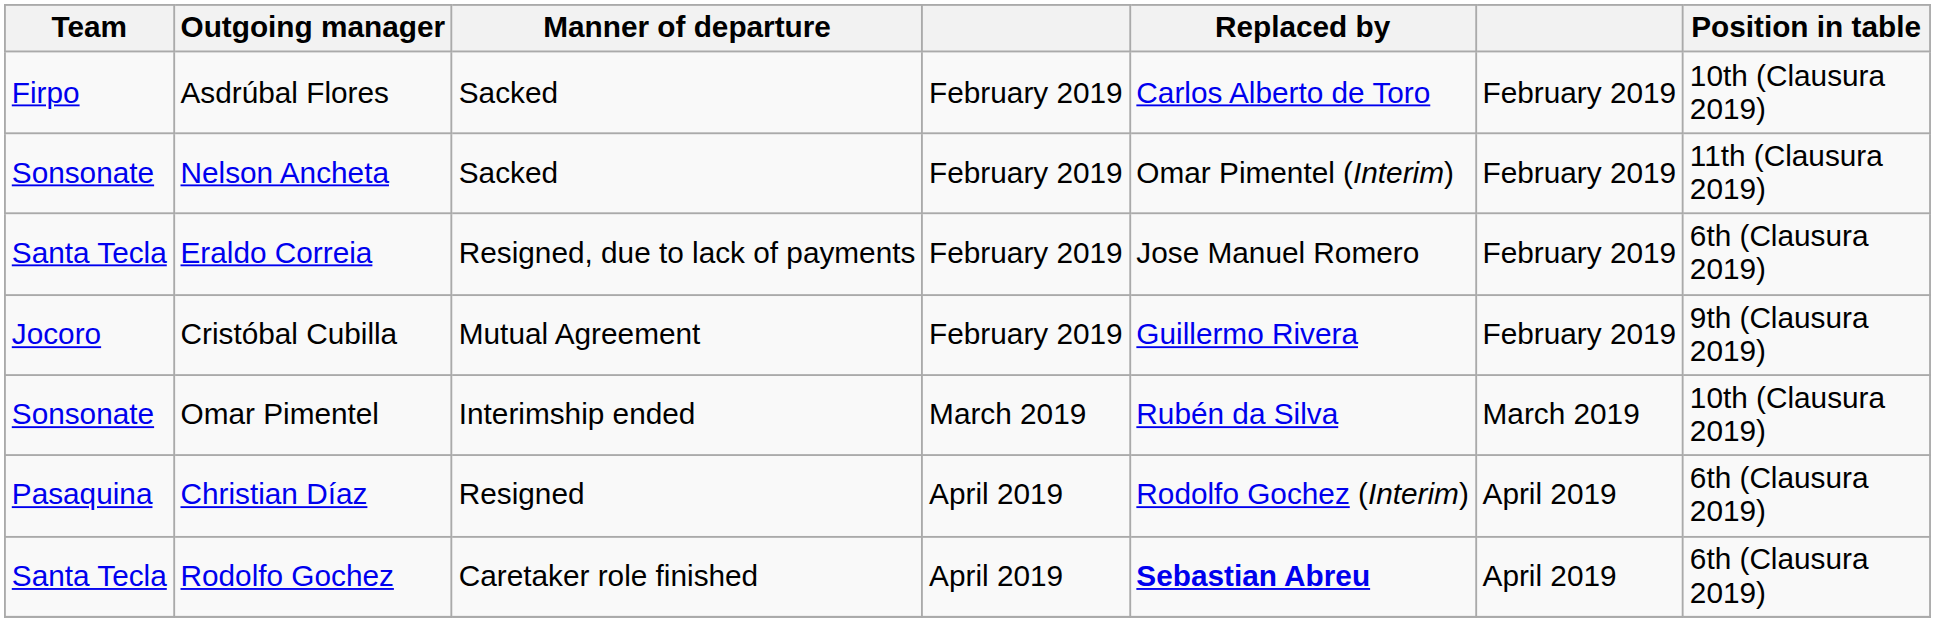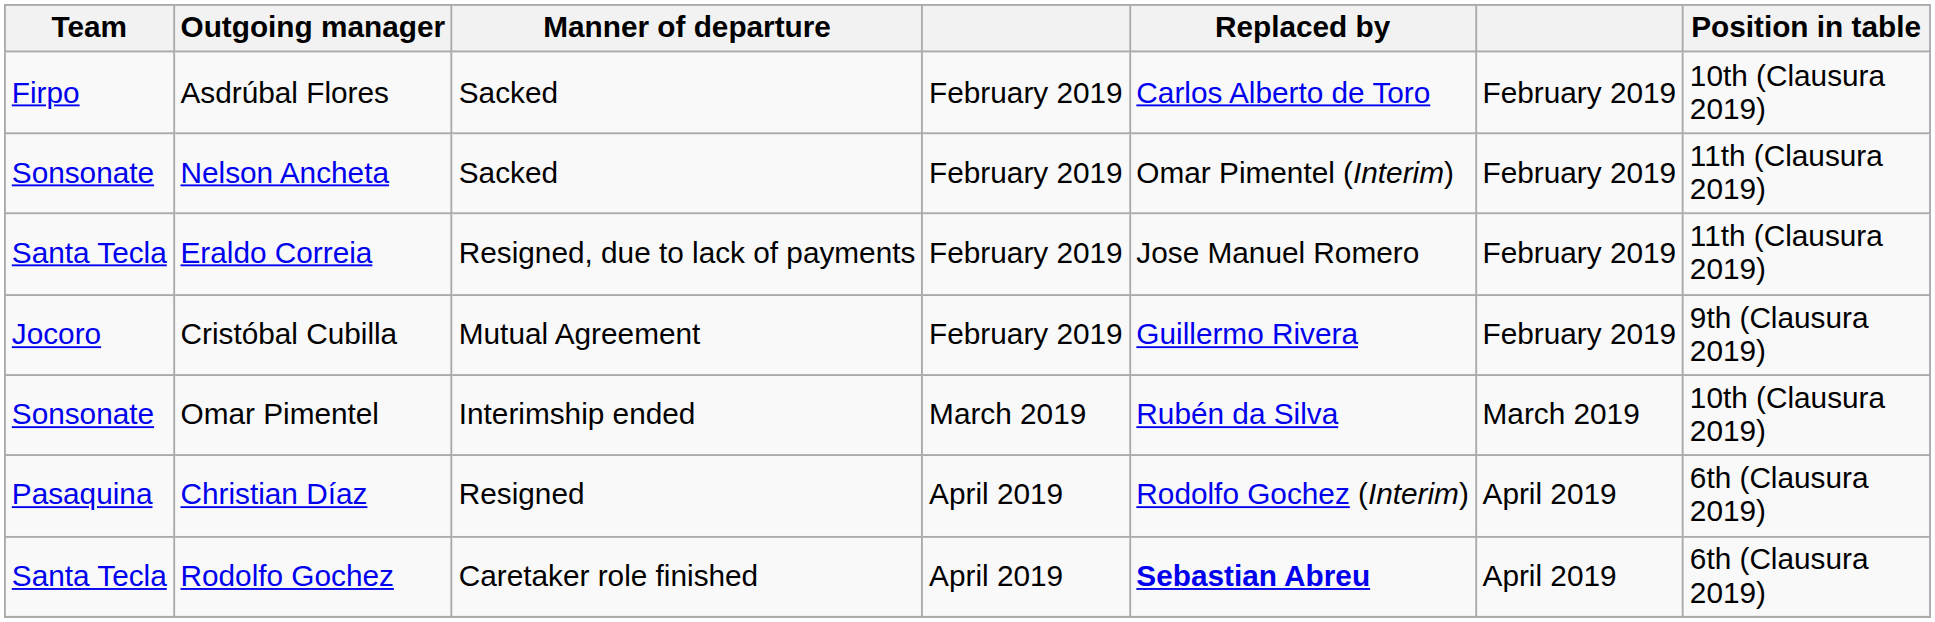 <table class="wikitable">
 <tr>
 <th>Team</th>
 <th>Outgoing manager</th>
 <th>Manner of departure</th>
 <th></th>
 <th>Replaced by</th>
 <th></th>
 <th width=125px>Position in table</th>
 </tr>
 <tr>
 <td><a href='#'>Firpo</a></td>
 <td> Asdrúbal Flores</td>
 <td>Sacked</td>
 <td>February 2019</td>
 <td> <a href='#'>Carlos Alberto de Toro</a></td>
 <td>February 2019</td>
 <td>10th (Clausura 2019)</td>
 </tr>
 <tr>
 <td><a href='#'>Sonsonate</a></td>
 <td> <a href='#'>Nelson Ancheta</a></td>
 <td>Sacked</td>
 <td>February 2019</td>
 <td> Omar Pimentel (<em>Interim</em>)</td>
 <td>February 2019</td>
 <td>11th (Clausura 2019)</td>
 </tr>
 <tr>
 <td><a href='#'>Santa Tecla</a></td>
 <td> <a href='#'>Eraldo Correia</a></td>
 <td>Resigned, due to lack of payments</td>
 <td>February 2019</td>
 <td> Jose Manuel Romero</td>
 <td>February 2019</td>
-<td>6th (Clausura 2019)</td>
+<td>11th (Clausura 2019)</td>
 </tr>
 <tr>
 <td><a href='#'>Jocoro</a></td>
 <td> Cristóbal Cubilla</td>
 <td>Mutual Agreement</td>
 <td>February 2019</td>
 <td> <a href='#'>Guillermo Rivera</a></td>
 <td>February 2019</td>
 <td>9th (Clausura 2019)</td>
 </tr>
 <tr>
 <td><a href='#'>Sonsonate</a></td>
 <td> Omar Pimentel</td>
 <td>Interimship ended</td>
 <td>March 2019</td>
 <td> <a href='#'>Rubén da Silva</a></td>
 <td>March 2019</td>
 <td>10th (Clausura 2019)</td>
 </tr>
 <tr>
 <td><a href='#'>Pasaquina</a></td>
 <td> <a href='#'>Christian Díaz</a></td>
 <td>Resigned</td>
 <td>April 2019</td>
 <td> <a href='#'>Rodolfo Gochez</a> (<em>Interim</em>)</td>
 <td>April 2019</td>
 <td>6th (Clausura 2019)</td>
 </tr>
 <tr>
 <td><a href='#'>Santa Tecla</a></td>
 <td> <a href='#'>Rodolfo Gochez</a></td>
 <td>Caretaker role finished</td>
 <td>April 2019</td>
 <td><strong> <a href='#'>Sebastian Abreu</a></strong></td>
 <td>April 2019</td>
 <td>6th (Clausura 2019)</td>
 </tr>
 <tr>
 </tr>
 </table>
